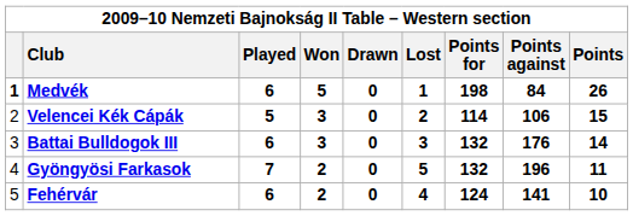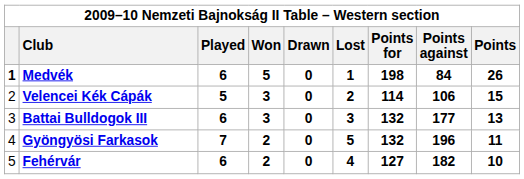 <table class="wikitable" style="float:left; margin-right:15px; text-align: center;">
 <tr>
 <td colspan="10" bgcolor="#FFFFFF" cellpadding="0" cellspacing="0"><strong>2009–10 Nemzeti Bajnokság II Table – Western section</strong></td>
 </tr>
 <tr>
 <th bgcolor="#efefef" width="10"></th>
 <th bgcolor="#efefef" style="text-align:left" width="200">Club</th>
 <th bgcolor="#efefef" width="20">Played</th>
 <th bgcolor="#efefef" width="20">Won</th>
 <th bgcolor="#efefef" width="20">Drawn</th>
 <th bgcolor="#efefef" width="20">Lost</th>
 <th bgcolor="#efefef" width="20">Points for</th>
 <th bgcolor="#efefef" width="20">Points against</th>
 <th bgcolor="#efefef" width="20">Points</th>
 </tr>
 <tr bgcolor=#ffffff align=center>
 <td><strong>1</strong></td>
 <td align=left><strong><a href='#'>Medvék</a></strong></td>
 <td><strong>6</strong></td>
 <td><strong>5</strong></td>
 <td><strong>0</strong></td>
 <td><strong>1</strong></td>
 <td><strong>198</strong></td>
 <td><strong>84</strong></td>
 <td><strong>26</strong></td>
 </tr>
 <tr bgcolor=#ffffff align=center>
 <td>2</td>
 <td align=left><strong><a href='#'>Velencei Kék Cápák</a></strong></td>
 <td><strong>5</strong></td>
 <td><strong>3</strong></td>
 <td><strong>0</strong></td>
 <td><strong>2</strong></td>
 <td><strong>114</strong></td>
 <td><strong>106</strong></td>
 <td><strong>15</strong></td>
 </tr>
 <tr bgcolor=#ffffff align=center>
 <td>3</td>
 <td align=left><strong><a href='#'>Battai Bulldogok III</a></strong></td>
 <td><strong>6</strong></td>
 <td><strong>3</strong></td>
 <td><strong>0</strong></td>
 <td><strong>3</strong></td>
 <td><strong>132</strong></td>
-<td><strong>176</strong></td>
-<td><strong>14</strong></td>
+<td><strong>177</strong></td>
+<td><strong>13</strong></td>
 </tr>
 <tr bgcolor=#ffffff align=center>
 <td>4</td>
 <td align=left><strong><a href='#'>Gyöngyösi Farkasok</a></strong></td>
 <td><strong>7</strong></td>
 <td><strong>2</strong></td>
 <td><strong>0</strong></td>
 <td><strong>5</strong></td>
 <td><strong>132</strong></td>
 <td><strong>196</strong></td>
 <td><strong>11</strong></td>
 </tr>
 <tr bgcolor=#ffffff align=center>
 <td>5</td>
 <td align=left><strong><a href='#'>Fehérvár</a></strong></td>
 <td><strong>6</strong></td>
 <td><strong>2</strong></td>
 <td><strong>0</strong></td>
 <td><strong>4</strong></td>
-<td><strong>124</strong></td>
-<td><strong>141</strong></td>
+<td><strong>127</strong></td>
+<td><strong>182</strong></td>
 <td><strong>10</strong></td>
 </tr>
 </table>
